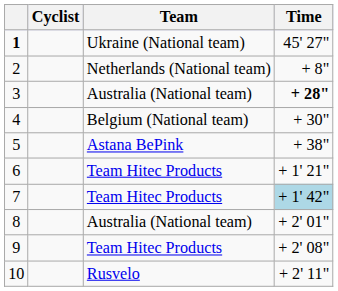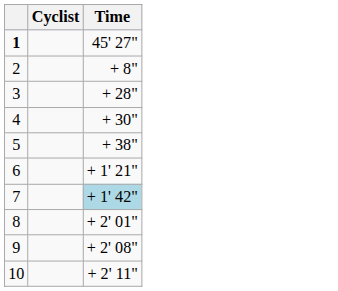 <table class="wikitable">
 <tr style="background:#ccccff;">
 <th></th>
 <th>Cyclist</th>
-<th>Team</th>
 <th>Time</th>
 </tr>
 <tr>
 <td align=center><strong>1</strong></td>
 <td></td>
-<td>Ukraine (National team)</td>
 <td align=right>45' 27"</td>
 </tr>
 <tr>
 <td align=center>2</td>
 <td></td>
-<td>Netherlands (National team)</td>
 <td align=right>+ 8"</td>
 </tr>
 <tr>
 <td align=center>3</td>
 <td></td>
-<td>Australia (National team)</td>
-<td align=right><strong>+ 28"</strong></td>
+<td align=right>+ 28"</td>
 </tr>
 <tr>
 <td align=center>4</td>
 <td></td>
-<td>Belgium (National team)</td>
 <td align=right>+ 30"</td>
 </tr>
 <tr>
 <td align=center>5</td>
 <td></td>
-<td><a href='#'>Astana BePink</a></td>
 <td align=right>+ 38"</td>
 </tr>
 <tr>
 <td align=center>6</td>
 <td></td>
-<td><a href='#'>Team Hitec Products</a></td>
 <td align=right>+ 1' 21"</td>
 </tr>
 <tr>
 <td align=center>7</td>
 <td></td>
-<td><a href='#'>Team Hitec Products</a></td>
 <td align=right style="background: lightblue;">+ 1' 42"</td>
 </tr>
 <tr>
 <td align=center>8</td>
 <td></td>
-<td>Australia (National team)</td>
 <td align=right>+ 2' 01"</td>
 </tr>
 <tr>
 <td align=center>9</td>
 <td></td>
-<td><a href='#'>Team Hitec Products</a></td>
 <td align=right>+ 2' 08"</td>
 </tr>
 <tr>
 <td align=center>10</td>
 <td></td>
-<td><a href='#'>Rusvelo</a></td>
 <td align=right>+ 2' 11"</td>
 </tr>
 </table>
